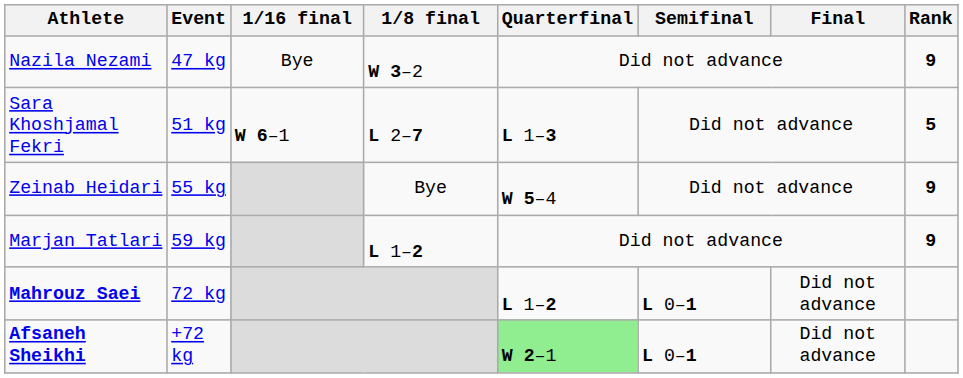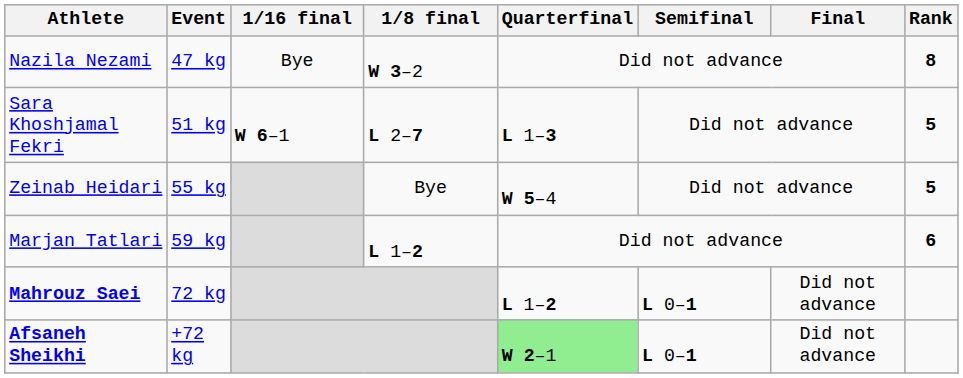 <table class="wikitable" width="98%" style="text-align:left; font-size:90%">
 <tr>
 <th width="17%">Athlete</th>
 <th width="6%">Event</th>
 <th width="14%">1/16 final</th>
 <th width="14%">1/8 final</th>
 <th width="14%">Quarterfinal</th>
 <th width="14%">Semifinal</th>
 <th width="14%">Final</th>
 <th width="5%">Rank</th>
 </tr>
 <tr>
 <td><a href='#'>Nazila Nezami</a></td>
 <td><a href='#'>47 kg</a></td>
 <td align="center">Bye</td>
 <td><br><strong>W</strong> <strong>3</strong>–2</td>
 <td colspan="3" align=center>Did not advance</td>
-<td align=center><strong>9</strong></td>
+<td align=center><strong>8</strong></td>
 </tr>
 <tr>
 <td><a href='#'>Sara Khoshjamal Fekri</a></td>
 <td><a href='#'>51 kg</a></td>
 <td><br><strong>W</strong> <strong>6</strong>–1</td>
 <td><br><strong>L</strong> 2–<strong>7</strong></td>
 <td><br><strong>L</strong> 1–<strong>3</strong></td>
 <td colspan="2" align=center>Did not advance</td>
 <td align=center><strong>5</strong></td>
 </tr>
 <tr>
 <td><a href='#'>Zeinab Heidari</a></td>
 <td><a href='#'>55 kg</a></td>
 <td bgcolor=#DCDCDC></td>
 <td align="center">Bye</td>
 <td><br><strong>W</strong> <strong>5</strong>–4</td>
 <td colspan="2" align=center>Did not advance</td>
-<td align=center><strong>9</strong></td>
+<td align=center><strong>5</strong></td>
 </tr>
 <tr>
 <td><a href='#'>Marjan Tatlari</a></td>
 <td><a href='#'>59 kg</a></td>
 <td bgcolor=#DCDCDC></td>
 <td><br><strong>L</strong> 1–<strong>2</strong></td>
 <td colspan="3" align=center>Did not advance</td>
-<td align=center><strong>9</strong></td>
+<td align=center><strong>6</strong></td>
 </tr>
 <tr>
 <td><strong><a href='#'>Mahrouz Saei</a></strong></td>
 <td><a href='#'>72 kg</a></td>
 <td colspan=2 bgcolor=#DCDCDC></td>
 <td><br><strong>L</strong> 1–<strong>2</strong></td>
 <td><br><strong>L</strong> 0–<strong>1</strong></td>
 <td align=center>Did not advance</td>
 <td align=center></td>
 </tr>
 <tr>
 <td><strong><a href='#'>Afsaneh Sheikhi</a></strong></td>
 <td><a href='#'>+72 kg</a></td>
 <td colspan=2 bgcolor=#DCDCDC></td>
 <td style="background: lightgreen;"><br><strong>W</strong> <strong>2</strong>–1</td>
 <td><br><strong>L</strong> 0–<strong>1</strong></td>
 <td align=center>Did not advance</td>
 <td align=center></td>
 </tr>
 </table>
